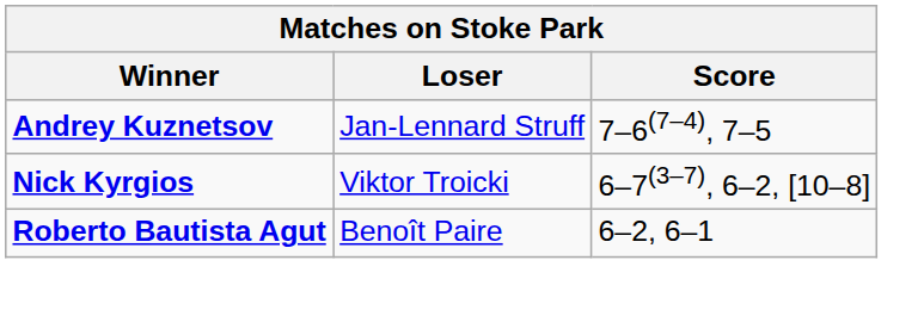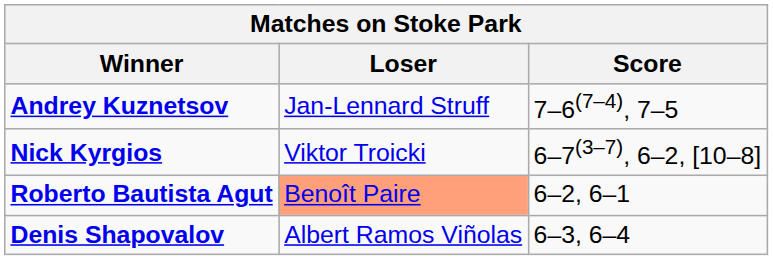 <table class="wikitable">
 <tr>
 <th colspan=3>Matches on Stoke Park</th>
 </tr>
 <tr>
 <th>Winner</th>
 <th>Loser</th>
 <th>Score</th>
 </tr>
 <tr>
 <td><strong> <a href='#'>Andrey Kuznetsov</a></strong></td>
 <td> <a href='#'>Jan-Lennard Struff</a></td>
 <td>7–6<sup>(7–4)</sup>, 7–5</td>
 </tr>
 <tr>
 <td><strong> <a href='#'>Nick Kyrgios</a></strong></td>
 <td> <a href='#'>Viktor Troicki</a></td>
 <td>6–7<sup>(3–7)</sup>, 6–2, [10–8]</td>
 </tr>
 <tr>
 <td><strong> <a href='#'>Roberto Bautista Agut</a></strong></td>
-<td> <a href='#'>Benoît Paire</a></td>
+<td style="background: lightsalmon;"> <a href='#'>Benoît Paire</a></td>
 <td>6–2, 6–1</td>
 </tr>
+<tr>
+<td><strong> <a href='#'>Denis Shapovalov</a></strong></td>
+<td> <a href='#'>Albert Ramos Viñolas</a></td>
+<td>6–3, 6–4</td>
+</tr>
 </table>
